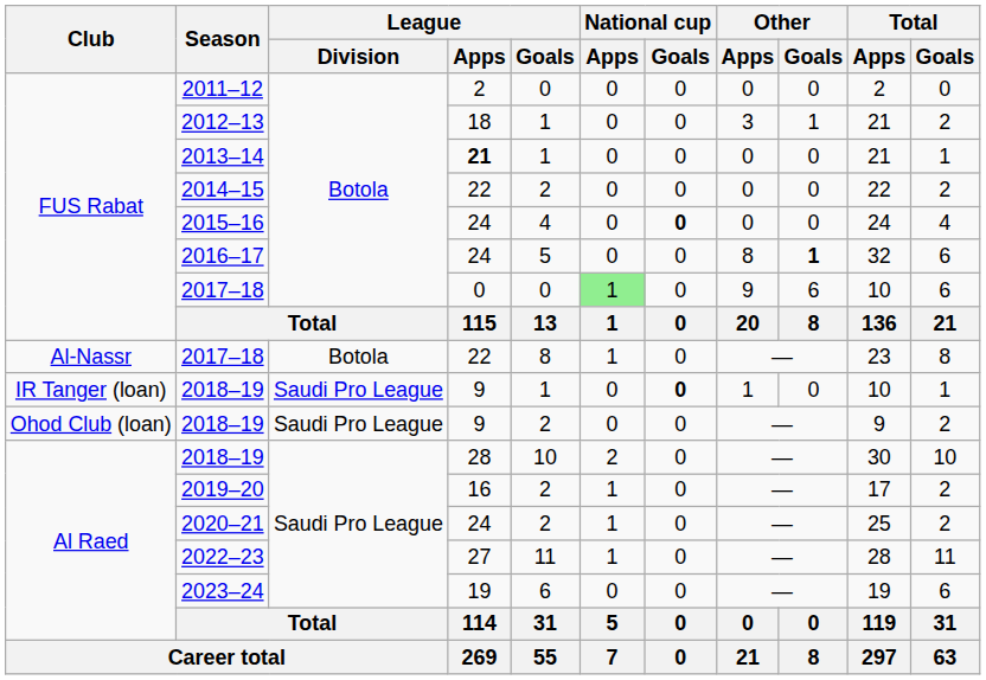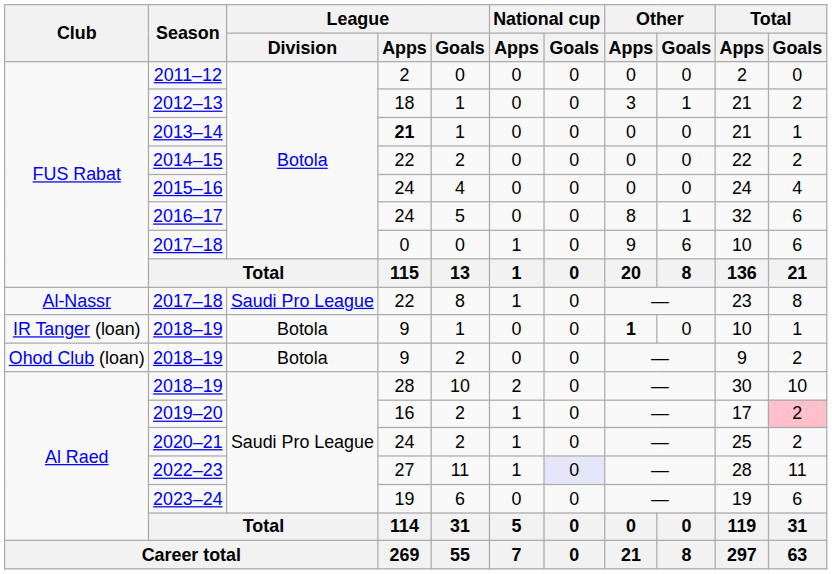 <table class="wikitable" style="font-size:90%; text-align: center">
 <tr>
 <th rowspan=2>Club</th>
 <th rowspan=2>Season</th>
 <th colspan=3>League</th>
 <th colspan=2>National cup</th>
 <th colspan=2>Other</th>
 <th colspan=2>Total</th>
 </tr>
 <tr>
 <th>Division</th>
 <th>Apps</th>
 <th>Goals</th>
 <th>Apps</th>
 <th>Goals</th>
 <th>Apps</th>
 <th>Goals</th>
 <th>Apps</th>
 <th>Goals</th>
 </tr>
 <tr>
 <td rowspan=8><a href='#'>FUS Rabat</a></td>
 <td><a href='#'>2011–12</a></td>
 <td rowspan=7><a href='#'>Botola</a></td>
 <td>2</td>
 <td>0</td>
 <td>0</td>
 <td>0</td>
 <td>0</td>
 <td>0</td>
 <td>2</td>
 <td>0</td>
 </tr>
 <tr>
 <td><a href='#'>2012–13</a></td>
 <td>18</td>
 <td>1</td>
 <td>0</td>
 <td>0</td>
 <td>3</td>
 <td>1</td>
 <td>21</td>
 <td>2</td>
 </tr>
 <tr>
 <td><a href='#'>2013–14</a></td>
 <td><strong>21</strong></td>
 <td>1</td>
 <td>0</td>
 <td>0</td>
 <td>0</td>
 <td>0</td>
 <td>21</td>
 <td>1</td>
 </tr>
 <tr>
 <td><a href='#'>2014–15</a></td>
 <td>22</td>
 <td>2</td>
 <td>0</td>
 <td>0</td>
 <td>0</td>
 <td>0</td>
 <td>22</td>
 <td>2</td>
 </tr>
 <tr>
 <td><a href='#'>2015–16</a></td>
 <td>24</td>
 <td>4</td>
 <td>0</td>
-<td><strong>0</strong></td>
+<td>0</td>
 <td>0</td>
 <td>0</td>
 <td>24</td>
 <td>4</td>
 </tr>
 <tr>
 <td><a href='#'>2016–17</a></td>
 <td>24</td>
 <td>5</td>
 <td>0</td>
 <td>0</td>
 <td>8</td>
-<td><strong>1</strong></td>
+<td>1</td>
 <td>32</td>
 <td>6</td>
 </tr>
 <tr>
 <td><a href='#'>2017–18</a></td>
 <td>0</td>
 <td>0</td>
-<td style="background: lightgreen;">1</td>
+<td>1</td>
 <td>0</td>
 <td>9</td>
 <td>6</td>
 <td>10</td>
 <td>6</td>
 </tr>
 <tr>
 <th colspan=2>Total</th>
 <th>115</th>
 <th>13</th>
 <th>1</th>
 <th>0</th>
 <th>20</th>
 <th>8</th>
 <th>136</th>
 <th>21</th>
 </tr>
 <tr>
 <td><a href='#'>Al-Nassr</a></td>
 <td><a href='#'>2017–18</a></td>
-<td>Botola</td>
+<td><a href='#'>Saudi Pro League</a></td>
 <td>22</td>
 <td>8</td>
 <td>1</td>
 <td>0</td>
 <td colspan=2>—</td>
 <td>23</td>
 <td>8</td>
 </tr>
 <tr>
 <td><a href='#'>IR Tanger</a> (loan)</td>
 <td><a href='#'>2018–19</a></td>
-<td><a href='#'>Saudi Pro League</a></td>
+<td>Botola</td>
 <td>9</td>
 <td>1</td>
 <td>0</td>
-<td><strong>0</strong></td>
-<td>1</td>
+<td>0</td>
+<td><strong>1</strong></td>
 <td>0</td>
 <td>10</td>
 <td>1</td>
 </tr>
 <tr>
 <td><a href='#'>Ohod Club</a> (loan)</td>
 <td><a href='#'>2018–19</a></td>
-<td>Saudi Pro League</td>
+<td>Botola</td>
 <td>9</td>
 <td>2</td>
 <td>0</td>
 <td>0</td>
 <td colspan=2>—</td>
 <td>9</td>
 <td>2</td>
 </tr>
 <tr>
 <td rowspan=6><a href='#'>Al Raed</a></td>
 <td><a href='#'>2018–19</a></td>
 <td rowspan=5>Saudi Pro League</td>
 <td>28</td>
 <td>10</td>
 <td>2</td>
 <td>0</td>
 <td colspan=2>—</td>
 <td>30</td>
 <td>10</td>
 </tr>
 <tr>
 <td><a href='#'>2019–20</a></td>
 <td>16</td>
 <td>2</td>
 <td>1</td>
 <td>0</td>
 <td colspan=2>—</td>
 <td>17</td>
-<td>2</td>
+<td style="background: pink;">2</td>
 </tr>
 <tr>
 <td><a href='#'>2020–21</a></td>
 <td>24</td>
 <td>2</td>
 <td>1</td>
 <td>0</td>
 <td colspan=2>—</td>
 <td>25</td>
 <td>2</td>
 </tr>
 <tr>
 <td><a href='#'>2022–23</a></td>
 <td>27</td>
 <td>11</td>
 <td>1</td>
-<td>0</td>
+<td style="background: lavender;">0</td>
 <td colspan=2>—</td>
 <td>28</td>
 <td>11</td>
 </tr>
 <tr>
 <td><a href='#'>2023–24</a></td>
 <td>19</td>
 <td>6</td>
 <td>0</td>
 <td>0</td>
 <td colspan=2>—</td>
 <td>19</td>
 <td>6</td>
 </tr>
 <tr>
 <th colspan=2>Total</th>
 <th>114</th>
 <th>31</th>
 <th>5</th>
 <th>0</th>
 <th>0</th>
 <th>0</th>
 <th>119</th>
 <th>31</th>
 </tr>
 <tr>
 <th colspan=3>Career total</th>
 <th>269</th>
 <th>55</th>
 <th>7</th>
 <th>0</th>
 <th>21</th>
 <th>8</th>
 <th>297</th>
 <th>63</th>
 </tr>
 </table>
